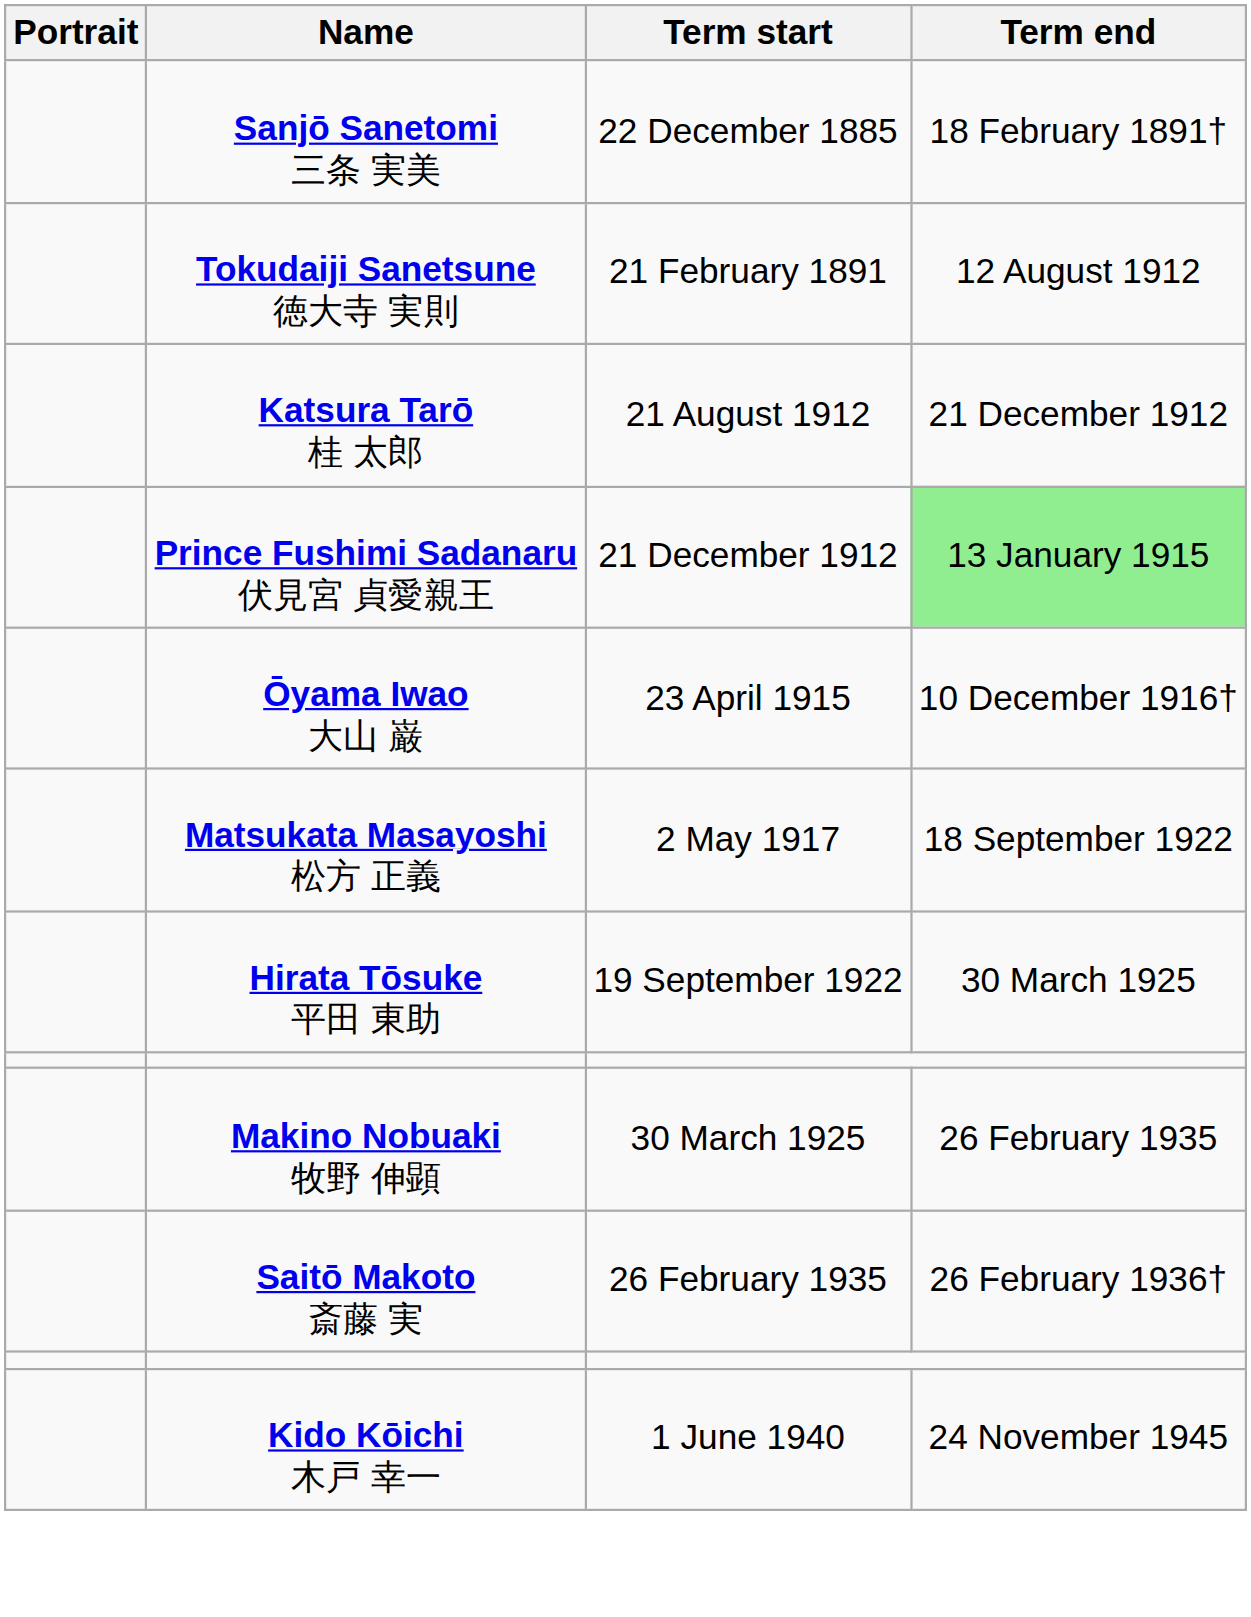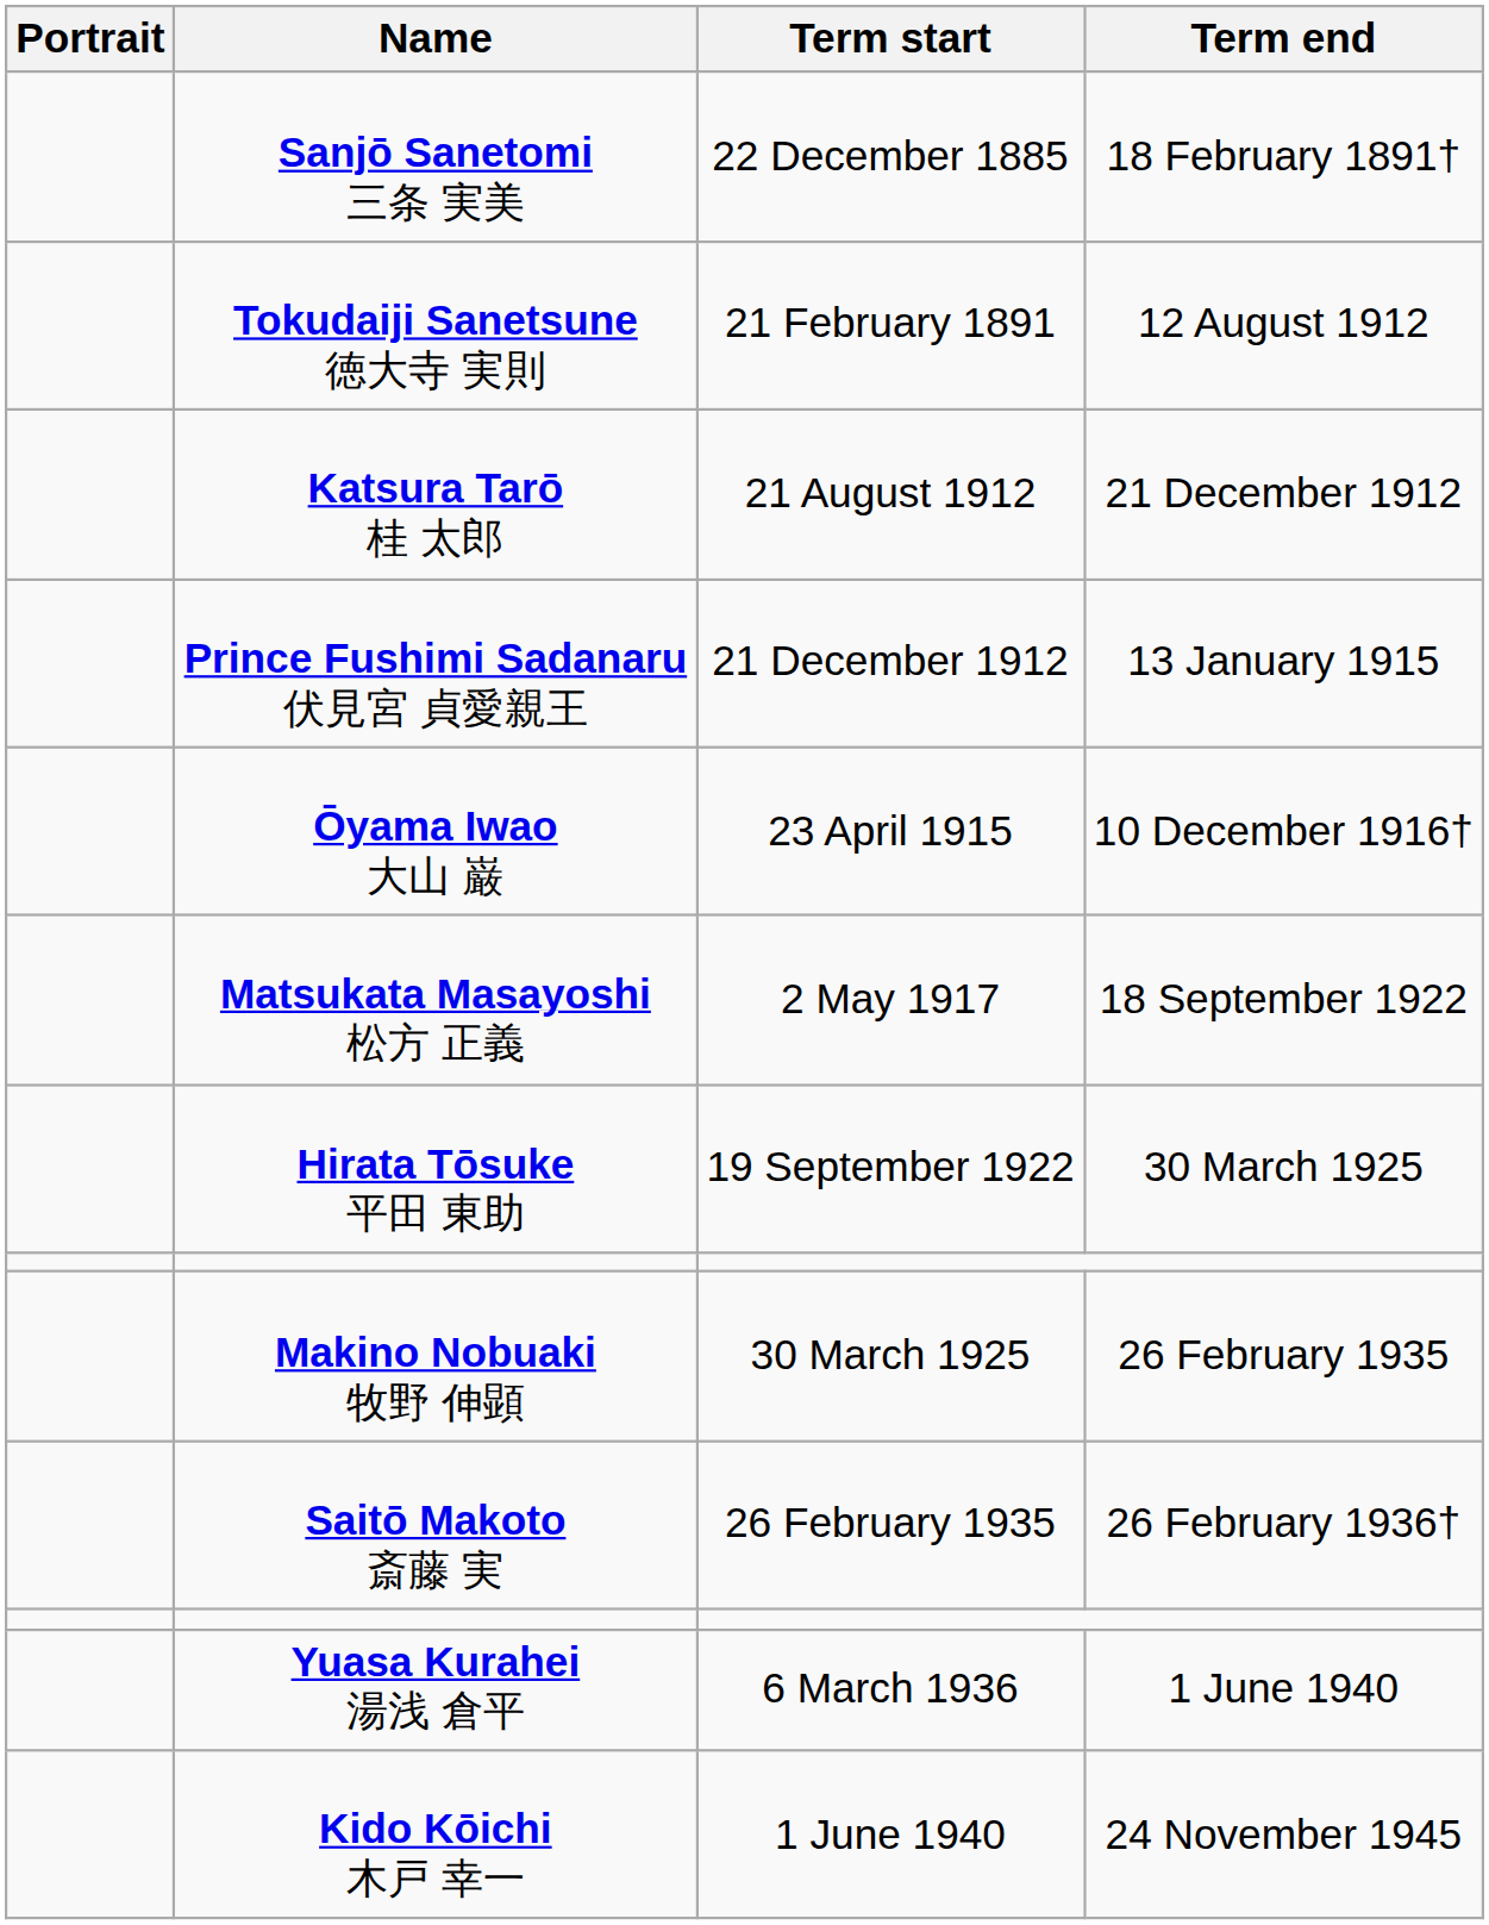 <table class=wikitable style="text-align:center">
 <tr>
 <th>Portrait</th>
 <th>Name</th>
 <th>Term start</th>
 <th>Term end</th>
 </tr>
 <tr>
 <td></td>
 <td><a href='#'><br><strong>Sanjō Sanetomi</strong></a><br>三条 実美<br></td>
 <td>22 December 1885</td>
 <td>18 February 1891†</td>
 </tr>
 <tr>
 <td></td>
 <td><a href='#'><br><strong>Tokudaiji Sanetsune</strong></a><br>徳大寺 実則<br></td>
 <td>21 February 1891</td>
 <td>12 August 1912</td>
 </tr>
 <tr>
 <td></td>
 <td><a href='#'><br><strong>Katsura Tarō</strong></a><br>桂 太郎<br></td>
 <td>21 August 1912</td>
 <td>21 December 1912</td>
 </tr>
 <tr>
 <td></td>
 <td><a href='#'><br><strong>Prince Fushimi Sadanaru</strong></a><br>伏見宮 貞愛親王<br></td>
 <td>21 December 1912</td>
-<td style="background: lightgreen;">13 January 1915</td>
+<td>13 January 1915</td>
 </tr>
 <tr>
 <td></td>
 <td><a href='#'><br><strong>Ōyama Iwao</strong></a><br>大山 巌<br></td>
 <td>23 April 1915</td>
 <td>10 December 1916†</td>
 </tr>
 <tr>
 <td></td>
 <td><a href='#'><br><strong>Matsukata Masayoshi</strong></a><br>松方 正義<br></td>
 <td>2 May 1917</td>
 <td>18 September 1922</td>
 </tr>
 <tr>
 <td></td>
 <td><a href='#'><br><strong>Hirata Tōsuke</strong></a><br>平田 東助<br></td>
 <td>19 September 1922</td>
 <td>30 March 1925</td>
 </tr>
 <tr>
 <td></td>
 <td></td>
 <td colspan="2"></td>
 </tr>
 <tr>
 <td></td>
 <td><a href='#'><br><strong>Makino Nobuaki</strong></a><br>牧野 伸顕<br></td>
 <td>30 March 1925</td>
 <td>26 February 1935</td>
 </tr>
 <tr>
 <td></td>
 <td><a href='#'><br><strong>Saitō Makoto</strong></a><br>斎藤 実<br></td>
 <td>26 February 1935</td>
 <td>26 February 1936†</td>
 </tr>
 <tr>
 <td></td>
 <td></td>
 <td colspan="2"></td>
 </tr>
 <tr>
 <td></td>
+<td><strong><a href='#'>Yuasa Kurahei</a></strong><br>湯浅 倉平<br></td>
+<td>6 March 1936</td>
+<td>1 June 1940</td>
+</tr>
+<tr>
+<td></td>
 <td><a href='#'><br><strong>Kido Kōichi</strong></a><br>木戸 幸一<br></td>
 <td>1 June 1940</td>
 <td>24 November 1945</td>
 </tr>
 </table>
